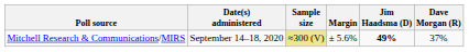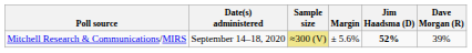 <table class="wikitable sortable mw-collapsible autocollapsed" style="font-size:90%;text-align:center;">
 <tr valign=bottom style="font-size:90%;">
 <th>Poll source</th>
 <th data-sort-type="date">Date(s)<br>administered</th>
 <th data-sort-type="number">Sample<br>size</th>
 <th>Margin<br></th>
 <th>Jim<br>Haadsma (D)</th>
 <th>Dave<br>Morgan (R)</th>
 </tr>
 <tr>
 <td style="text-align:left;"><a href='#'>Mitchell Research & Communications</a>/<a href='#'>MIRS</a></td>
 <td>September 14–18, 2020</td>
 <td style="background: khaki;">≈300 (V)</td>
 <td>± 5.6%</td>
-<td><strong>49%</strong></td>
-<td>37%</td>
+<td><strong>52%</strong></td>
+<td>39%</td>
 </tr>
 </table>
